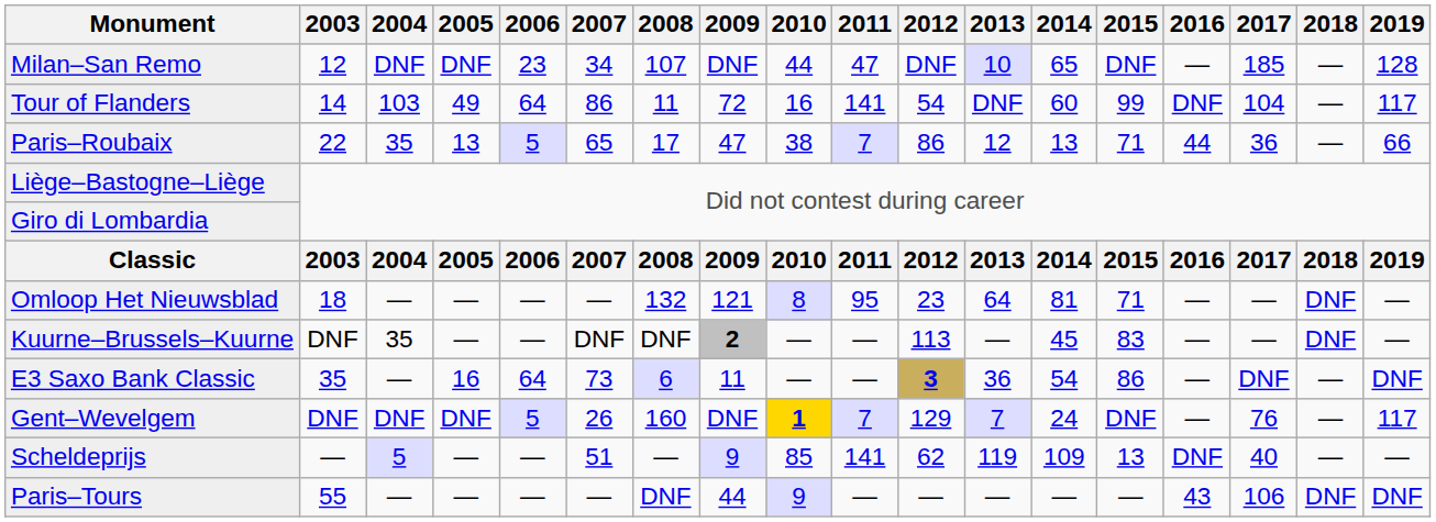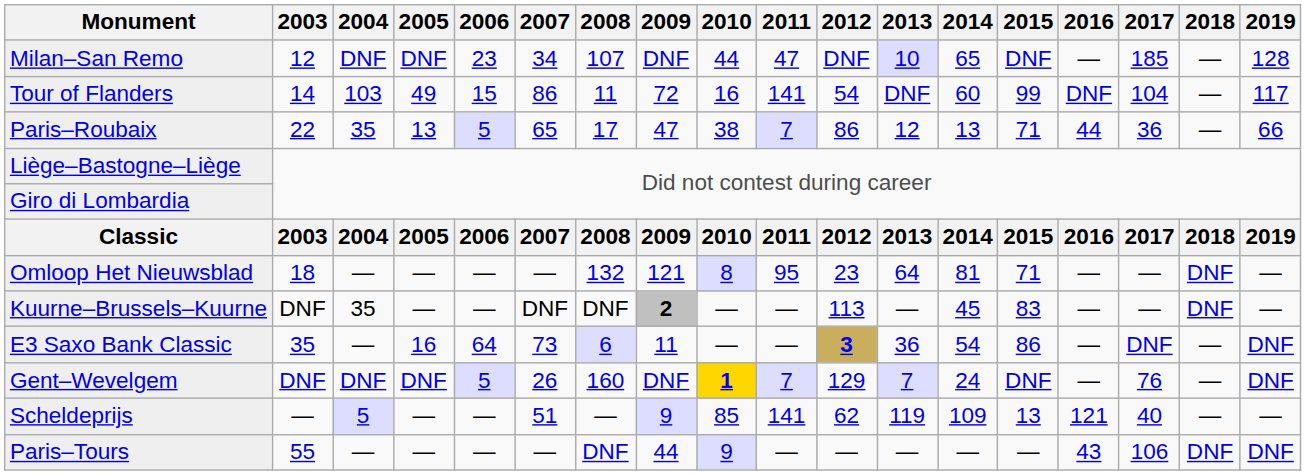 <table class="wikitable">
 <tr>
 <th>Monument</th>
 <th scope="col">2003</th>
 <th scope="col">2004</th>
 <th scope="col">2005</th>
 <th scope="col">2006</th>
 <th scope="col">2007</th>
 <th scope="col">2008</th>
 <th scope="col">2009</th>
 <th scope="col">2010</th>
 <th scope="col">2011</th>
 <th scope="col">2012</th>
 <th scope="col">2013</th>
 <th scope="col">2014</th>
 <th scope="col">2015</th>
 <th scope="col">2016</th>
 <th scope="col">2017</th>
 <th scope="col">2018</th>
 <th scope="col">2019</th>
 </tr>
 <tr style="text-align:center;">
 <td style="text-align:left; background:#efefef;"><a href='#'>Milan–San Remo</a></td>
 <td><a href='#'>12</a></td>
 <td><a href='#'>DNF</a></td>
 <td><a href='#'>DNF</a></td>
 <td><a href='#'>23</a></td>
 <td><a href='#'>34</a></td>
 <td><a href='#'>107</a></td>
 <td><a href='#'>DNF</a></td>
 <td><a href='#'>44</a></td>
 <td><a href='#'>47</a></td>
 <td><a href='#'>DNF</a></td>
 <td style="background:#ddf;"><a href='#'>10</a></td>
 <td><a href='#'>65</a></td>
 <td><a href='#'>DNF</a></td>
 <td>—</td>
 <td><a href='#'>185</a></td>
 <td>—</td>
 <td><a href='#'>128</a></td>
 </tr>
 <tr style="text-align:center;">
 <td style="text-align:left; background:#efefef;"><a href='#'>Tour of Flanders</a></td>
 <td><a href='#'>14</a></td>
 <td><a href='#'>103</a></td>
 <td><a href='#'>49</a></td>
-<td><a href='#'>64</a></td>
+<td><a href='#'>15</a></td>
 <td><a href='#'>86</a></td>
 <td><a href='#'>11</a></td>
 <td><a href='#'>72</a></td>
 <td><a href='#'>16</a></td>
 <td><a href='#'>141</a></td>
 <td><a href='#'>54</a></td>
 <td><a href='#'>DNF</a></td>
 <td><a href='#'>60</a></td>
 <td><a href='#'>99</a></td>
 <td><a href='#'>DNF</a></td>
 <td><a href='#'>104</a></td>
 <td>—</td>
 <td><a href='#'>117</a></td>
 </tr>
 <tr style="text-align:center;">
 <td style="text-align:left; background:#efefef;"><a href='#'>Paris–Roubaix</a></td>
 <td><a href='#'>22</a></td>
 <td><a href='#'>35</a></td>
 <td><a href='#'>13</a></td>
 <td style="background:#ddf;"><a href='#'>5</a></td>
 <td><a href='#'>65</a></td>
 <td><a href='#'>17</a></td>
 <td><a href='#'>47</a></td>
 <td><a href='#'>38</a></td>
 <td style="background:#ddf;"><a href='#'>7</a></td>
 <td><a href='#'>86</a></td>
 <td><a href='#'>12</a></td>
 <td><a href='#'>13</a></td>
 <td><a href='#'>71</a></td>
 <td><a href='#'>44</a></td>
 <td><a href='#'>36</a></td>
 <td>—</td>
 <td><a href='#'>66</a></td>
 </tr>
 <tr style="text-align:center;">
 <td style="text-align:left; background:#efefef;"><a href='#'>Liège–Bastogne–Liège</a></td>
 <td style="color:#4d4d4d;" colspan=18 rowspan=2>Did not contest during career</td>
 </tr>
 <tr style="text-align:center;">
 <td style="text-align:left; background:#efefef;"><a href='#'>Giro di Lombardia</a></td>
 </tr>
 <tr>
 <th>Classic</th>
 <th scope="col">2003</th>
 <th scope="col">2004</th>
 <th scope="col">2005</th>
 <th scope="col">2006</th>
 <th scope="col">2007</th>
 <th scope="col">2008</th>
 <th scope="col">2009</th>
 <th scope="col">2010</th>
 <th scope="col">2011</th>
 <th scope="col">2012</th>
 <th scope="col">2013</th>
 <th scope="col">2014</th>
 <th scope="col">2015</th>
 <th scope="col">2016</th>
 <th scope="col">2017</th>
 <th scope="col">2018</th>
 <th scope="col">2019</th>
 </tr>
 <tr style="text-align:center;">
 <td style="text-align:left; background:#efefef;"><a href='#'>Omloop Het Nieuwsblad</a></td>
 <td><a href='#'>18</a></td>
 <td>—</td>
 <td>—</td>
 <td>—</td>
 <td>—</td>
 <td><a href='#'>132</a></td>
 <td><a href='#'>121</a></td>
 <td style="background:#ddf;"><a href='#'>8</a></td>
 <td><a href='#'>95</a></td>
 <td><a href='#'>23</a></td>
 <td><a href='#'>64</a></td>
 <td><a href='#'>81</a></td>
 <td><a href='#'>71</a></td>
 <td>—</td>
 <td>—</td>
 <td><a href='#'>DNF</a></td>
 <td>—</td>
 </tr>
 <tr style="text-align:center;">
 <td style="text-align:left; background:#efefef;"><a href='#'>Kuurne–Brussels–Kuurne</a></td>
 <td>DNF</td>
 <td>35</td>
 <td>—</td>
 <td>—</td>
 <td>DNF</td>
 <td>DNF</td>
 <td style="background:silver;"><strong>2</strong></td>
 <td>—</td>
 <td>—</td>
 <td><a href='#'>113</a></td>
 <td>—</td>
 <td><a href='#'>45</a></td>
 <td><a href='#'>83</a></td>
 <td>—</td>
 <td>—</td>
 <td><a href='#'>DNF</a></td>
 <td>—</td>
 </tr>
 <tr style="text-align:center;">
 <td style="text-align:left; background:#efefef;"><a href='#'>E3 Saxo Bank Classic</a></td>
 <td><a href='#'>35</a></td>
 <td>—</td>
 <td><a href='#'>16</a></td>
 <td><a href='#'>64</a></td>
 <td><a href='#'>73</a></td>
 <td style="background:#ddf;"><a href='#'>6</a></td>
 <td><a href='#'>11</a></td>
 <td>—</td>
 <td>—</td>
 <td style="background:#C9AE5D;"><a href='#'><strong>3</strong></a></td>
 <td><a href='#'>36</a></td>
 <td><a href='#'>54</a></td>
 <td><a href='#'>86</a></td>
 <td>—</td>
 <td><a href='#'>DNF</a></td>
 <td>—</td>
 <td><a href='#'>DNF</a></td>
 </tr>
 <tr style="text-align:center;">
 <td style="text-align:left; background:#efefef;"><a href='#'>Gent–Wevelgem</a></td>
 <td><a href='#'>DNF</a></td>
 <td><a href='#'>DNF</a></td>
 <td><a href='#'>DNF</a></td>
 <td style="background:#ddf;"><a href='#'>5</a></td>
 <td><a href='#'>26</a></td>
 <td><a href='#'>160</a></td>
 <td><a href='#'>DNF</a></td>
 <td style="background:gold;"><a href='#'><strong>1</strong></a></td>
 <td style="background:#ddf;"><a href='#'>7</a></td>
 <td><a href='#'>129</a></td>
 <td style="background:#ddf;"><a href='#'>7</a></td>
 <td><a href='#'>24</a></td>
 <td><a href='#'>DNF</a></td>
 <td>—</td>
 <td><a href='#'>76</a></td>
 <td>—</td>
-<td><a href='#'>117</a></td>
+<td><a href='#'>DNF</a></td>
 </tr>
 <tr style="text-align:center;">
 <td style="text-align:left; background:#efefef;"><a href='#'>Scheldeprijs</a></td>
 <td>—</td>
 <td style="background:#ddf;"><a href='#'>5</a></td>
 <td>—</td>
 <td>—</td>
 <td><a href='#'>51</a></td>
 <td>—</td>
 <td style="background:#ddf;"><a href='#'>9</a></td>
 <td><a href='#'>85</a></td>
 <td><a href='#'>141</a></td>
 <td><a href='#'>62</a></td>
 <td><a href='#'>119</a></td>
 <td><a href='#'>109</a></td>
 <td><a href='#'>13</a></td>
-<td><a href='#'>DNF</a></td>
+<td><a href='#'>121</a></td>
 <td><a href='#'>40</a></td>
 <td>—</td>
 <td>—</td>
 </tr>
 <tr style="text-align:center;">
 <td style="text-align:left; background:#efefef;"><a href='#'>Paris–Tours</a></td>
 <td><a href='#'>55</a></td>
 <td>—</td>
 <td>—</td>
 <td>—</td>
 <td>—</td>
 <td><a href='#'>DNF</a></td>
 <td><a href='#'>44</a></td>
 <td style="background:#ddf;"><a href='#'>9</a></td>
 <td>—</td>
 <td>—</td>
 <td>—</td>
 <td>—</td>
 <td>—</td>
 <td><a href='#'>43</a></td>
 <td><a href='#'>106</a></td>
 <td><a href='#'>DNF</a></td>
 <td><a href='#'>DNF</a></td>
 </tr>
 </table>
